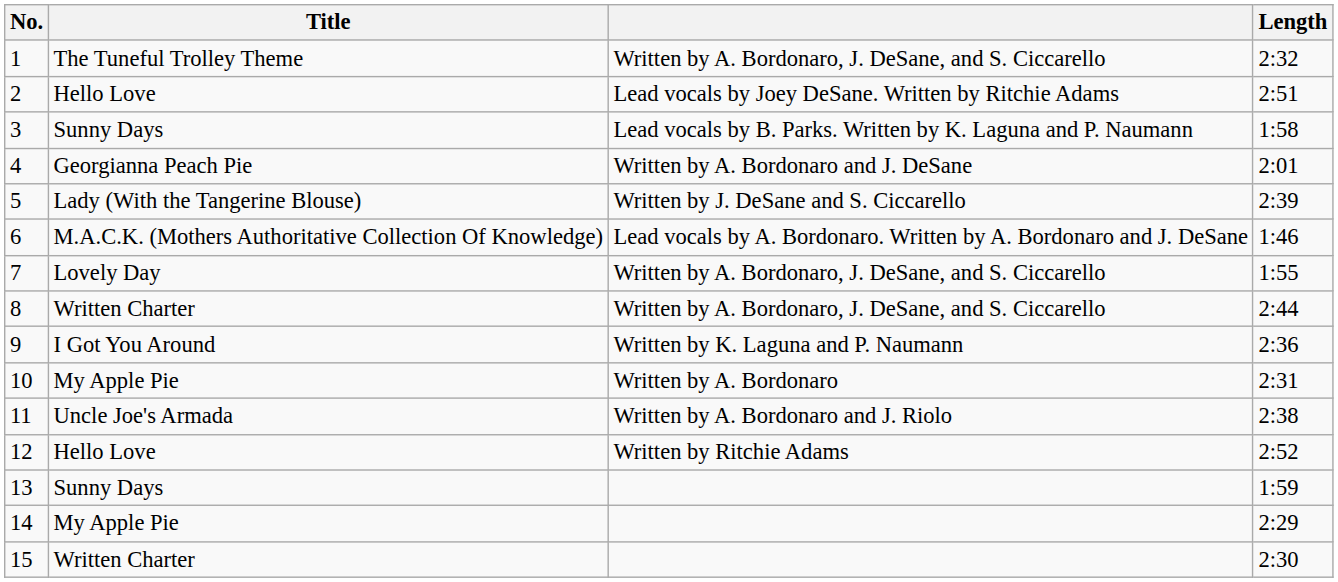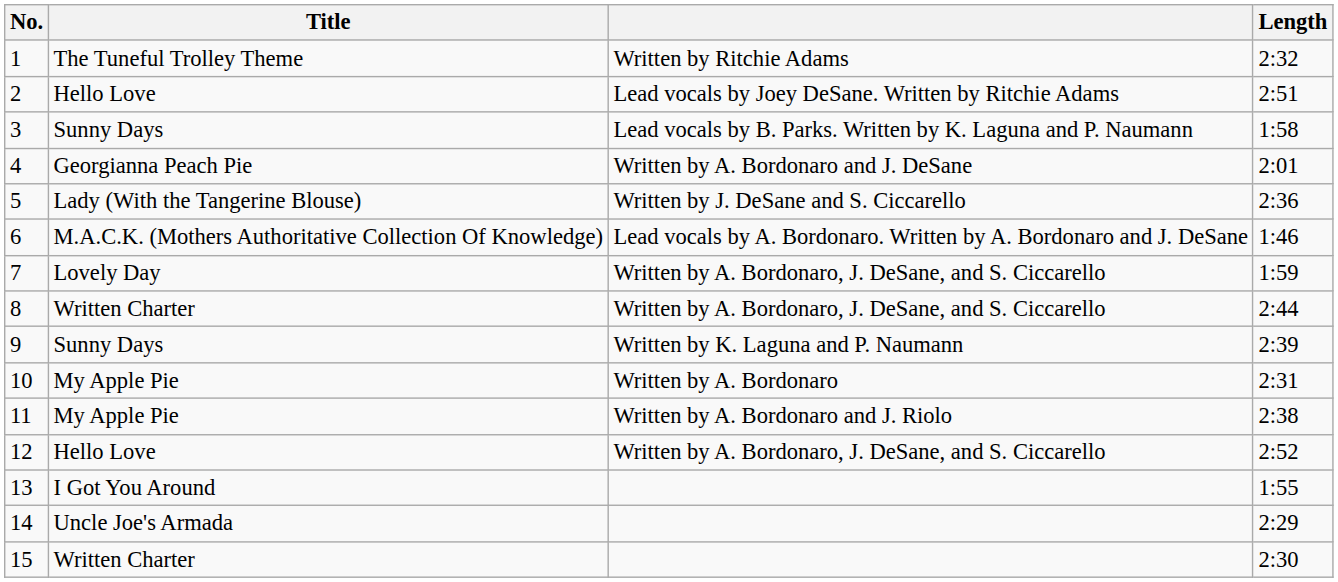 <table class="wikitable">
 <tr>
 <th>No.</th>
 <th>Title</th>
 <th></th>
 <th>Length</th>
 </tr>
 <tr>
 <td>1</td>
 <td>The Tuneful Trolley Theme</td>
-<td>Written by A. Bordonaro, J. DeSane, and S. Ciccarello</td>
+<td>Written by Ritchie Adams</td>
 <td>2:32</td>
 </tr>
 <tr>
 <td>2</td>
 <td>Hello Love</td>
 <td>Lead vocals by Joey DeSane. Written by Ritchie Adams</td>
 <td>2:51</td>
 </tr>
 <tr>
 <td>3</td>
 <td>Sunny Days</td>
 <td>Lead vocals by B. Parks. Written by K. Laguna and P. Naumann</td>
 <td>1:58</td>
 </tr>
 <tr>
 <td>4</td>
 <td>Georgianna Peach Pie</td>
 <td>Written by A. Bordonaro and J. DeSane</td>
 <td>2:01</td>
 </tr>
 <tr>
 <td>5</td>
 <td>Lady (With the Tangerine Blouse)</td>
 <td>Written by J. DeSane and S. Ciccarello</td>
-<td>2:39</td>
+<td>2:36</td>
 </tr>
 <tr>
 <td>6</td>
 <td>M.A.C.K. (Mothers Authoritative Collection Of Knowledge)</td>
 <td>Lead vocals by A. Bordonaro. Written by A. Bordonaro and J. DeSane</td>
 <td>1:46</td>
 </tr>
 <tr>
 <td>7</td>
 <td>Lovely Day</td>
 <td>Written by A. Bordonaro, J. DeSane, and S. Ciccarello</td>
-<td>1:55</td>
+<td>1:59</td>
 </tr>
 <tr>
 <td>8</td>
 <td>Written Charter</td>
 <td>Written by A. Bordonaro, J. DeSane, and S. Ciccarello</td>
 <td>2:44</td>
 </tr>
 <tr>
 <td>9</td>
-<td>I Got You Around</td>
+<td>Sunny Days</td>
 <td>Written by K. Laguna and P. Naumann</td>
-<td>2:36</td>
+<td>2:39</td>
 </tr>
 <tr>
 <td>10</td>
 <td>My Apple Pie</td>
 <td>Written by A. Bordonaro</td>
 <td>2:31</td>
 </tr>
 <tr>
 <td>11</td>
-<td>Uncle Joe's Armada</td>
+<td>My Apple Pie</td>
 <td>Written by A. Bordonaro and J. Riolo</td>
 <td>2:38</td>
 </tr>
 <tr>
 <td>12</td>
 <td>Hello Love</td>
-<td>Written by Ritchie Adams</td>
+<td>Written by A. Bordonaro, J. DeSane, and S. Ciccarello</td>
 <td>2:52</td>
 </tr>
 <tr>
 <td>13</td>
-<td>Sunny Days</td>
+<td>I Got You Around</td>
 <td></td>
-<td>1:59</td>
+<td>1:55</td>
 </tr>
 <tr>
 <td>14</td>
-<td>My Apple Pie</td>
+<td>Uncle Joe's Armada</td>
 <td></td>
 <td>2:29</td>
 </tr>
 <tr>
 <td>15</td>
 <td>Written Charter</td>
 <td></td>
 <td>2:30</td>
 </tr>
 </table>
